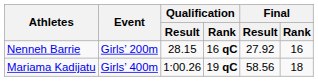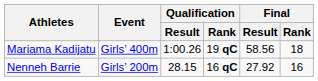 <table class="wikitable" border="1" style="font-size:90%">
 <tr>
 <th rowspan=2>Athletes</th>
 <th rowspan=2>Event</th>
 <th colspan=2>Qualification</th>
 <th colspan=2>Final</th>
 </tr>
 <tr>
 <th>Result</th>
 <th>Rank</th>
 <th>Result</th>
 <th>Rank</th>
 </tr>
 <tr>
+<td><a href='#'>Mariama Kadijatu</a></td>
+<td><a href='#'>Girls’ 400m</a></td>
+<td align=center>1:00.26</td>
+<td align=center>19 <strong>qC</strong></td>
+<td align=center>58.56</td>
+<td align=center>18</td>
+</tr>
+<tr>
 <td><a href='#'>Nenneh Barrie</a></td>
 <td><a href='#'>Girls’ 200m</a></td>
 <td align=center>28.15</td>
 <td align=center>16 <strong>qC</strong></td>
 <td align=center>27.92</td>
 <td align=center>16</td>
 </tr>
-<tr>
-<td><a href='#'>Mariama Kadijatu</a></td>
-<td><a href='#'>Girls’ 400m</a></td>
-<td align=center>1:00.26</td>
-<td align=center>19 <strong>qC</strong></td>
-<td align=center>58.56</td>
-<td align=center>18</td>
-</tr>
 </table>
